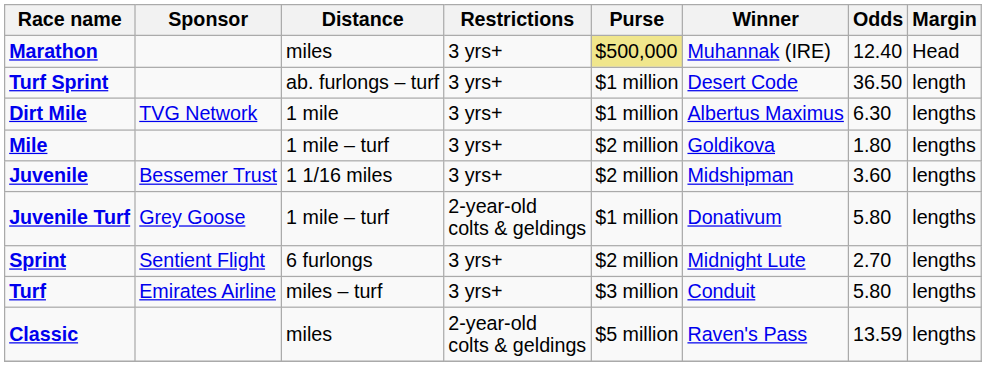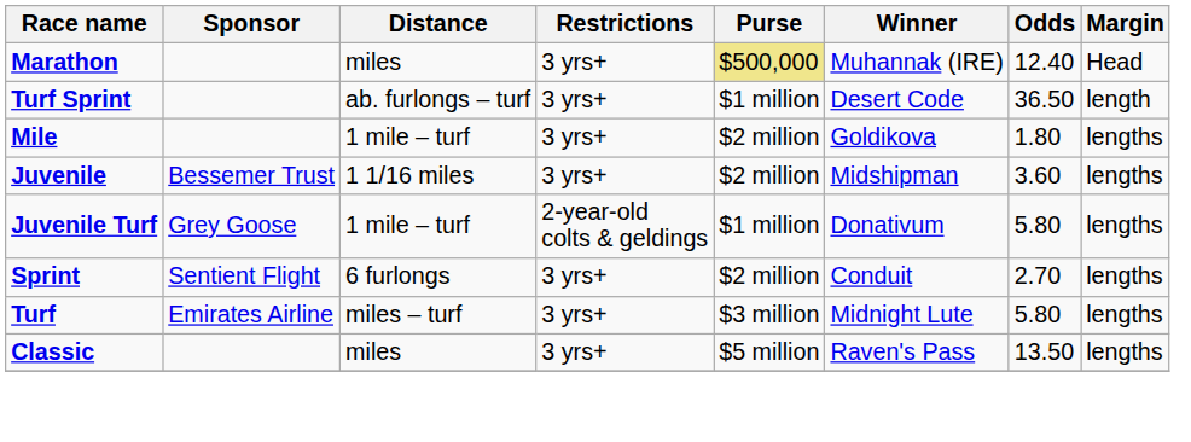 <table class="wikitable sortable">
 <tr>
 <th>Race name</th>
 <th>Sponsor</th>
 <th>Distance</th>
 <th>Restrictions</th>
 <th>Purse</th>
 <th>Winner</th>
 <th>Odds</th>
 <th>Margin</th>
 </tr>
 <tr>
 <td><strong><a href='#'>Marathon</a></strong></td>
 <td></td>
 <td> miles</td>
 <td>3 yrs+</td>
 <td style="background: khaki;">$500,000</td>
 <td><a href='#'>Muhannak</a> (IRE)</td>
 <td>12.40</td>
 <td>Head</td>
 </tr>
 <tr>
 <td><strong><a href='#'>Turf Sprint</a></strong></td>
 <td></td>
 <td>ab.  furlongs – turf</td>
 <td>3 yrs+</td>
 <td>$1 million</td>
 <td><a href='#'>Desert Code</a></td>
 <td>36.50</td>
 <td> length</td>
-</tr>
-<tr>
-<td><strong><a href='#'>Dirt Mile</a></strong></td>
-<td><a href='#'>TVG Network</a></td>
-<td>1 mile</td>
-<td>3 yrs+</td>
-<td>$1 million</td>
-<td><a href='#'>Albertus Maximus</a></td>
-<td>6.30</td>
-<td> lengths</td>
 </tr>
 <tr>
 <td><strong><a href='#'>Mile</a></strong></td>
 <td></td>
 <td>1 mile – turf</td>
 <td>3 yrs+</td>
 <td>$2 million</td>
 <td><a href='#'>Goldikova</a></td>
 <td>1.80</td>
 <td> lengths</td>
 </tr>
 <tr>
 <td><strong><a href='#'>Juvenile</a></strong></td>
 <td><a href='#'>Bessemer Trust</a></td>
 <td>1 1/16 miles</td>
 <td>3 yrs+</td>
 <td>$2 million</td>
 <td><a href='#'>Midshipman</a></td>
 <td>3.60</td>
 <td> lengths</td>
 </tr>
 <tr>
 <td><strong><a href='#'>Juvenile Turf</a></strong></td>
 <td><a href='#'>Grey Goose</a></td>
 <td>1 mile – turf</td>
 <td>2-year-old <br>colts & geldings</td>
 <td>$1 million</td>
 <td><a href='#'>Donativum</a></td>
 <td>5.80</td>
 <td> lengths</td>
 </tr>
 <tr>
 <td><strong><a href='#'>Sprint</a></strong></td>
 <td><a href='#'>Sentient Flight</a></td>
 <td>6 furlongs</td>
 <td>3 yrs+</td>
 <td>$2 million</td>
-<td><a href='#'>Midnight Lute</a></td>
+<td><a href='#'>Conduit</a></td>
 <td>2.70</td>
 <td> lengths</td>
 </tr>
 <tr>
 <td><strong><a href='#'>Turf</a></strong></td>
 <td><a href='#'>Emirates Airline</a></td>
 <td> miles – turf</td>
 <td>3 yrs+</td>
 <td>$3 million</td>
-<td><a href='#'>Conduit</a></td>
+<td><a href='#'>Midnight Lute</a></td>
 <td>5.80</td>
 <td> lengths</td>
 </tr>
 <tr>
 <td><strong><a href='#'>Classic</a></strong></td>
 <td></td>
 <td> miles</td>
-<td>2-year-old <br>colts & geldings</td>
+<td>3 yrs+</td>
 <td>$5 million</td>
 <td><a href='#'>Raven's Pass</a></td>
-<td>13.59</td>
+<td>13.50</td>
 <td> lengths</td>
 </tr>
 <tr>
 </tr>
 </table>
